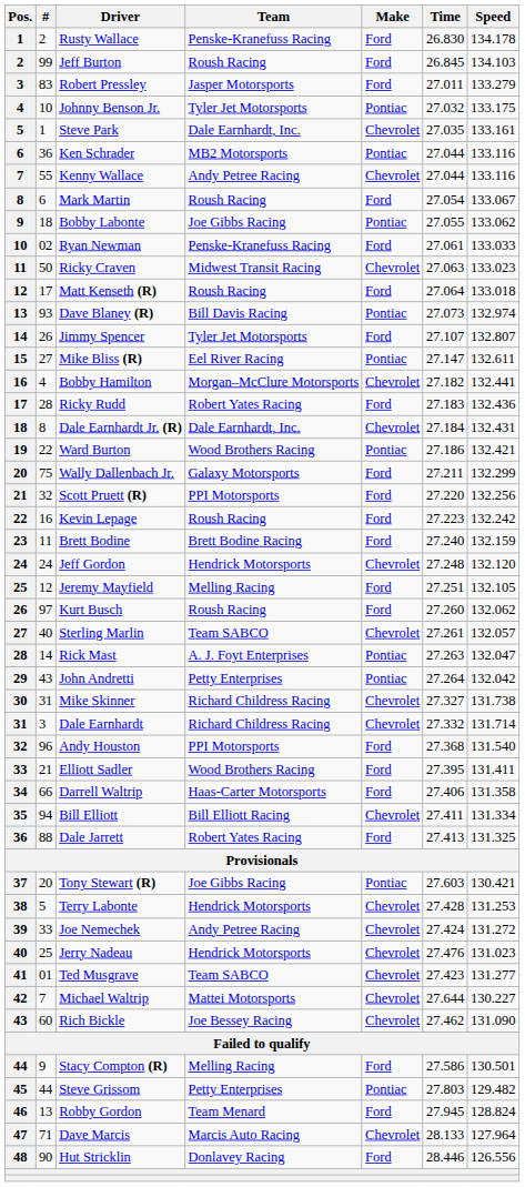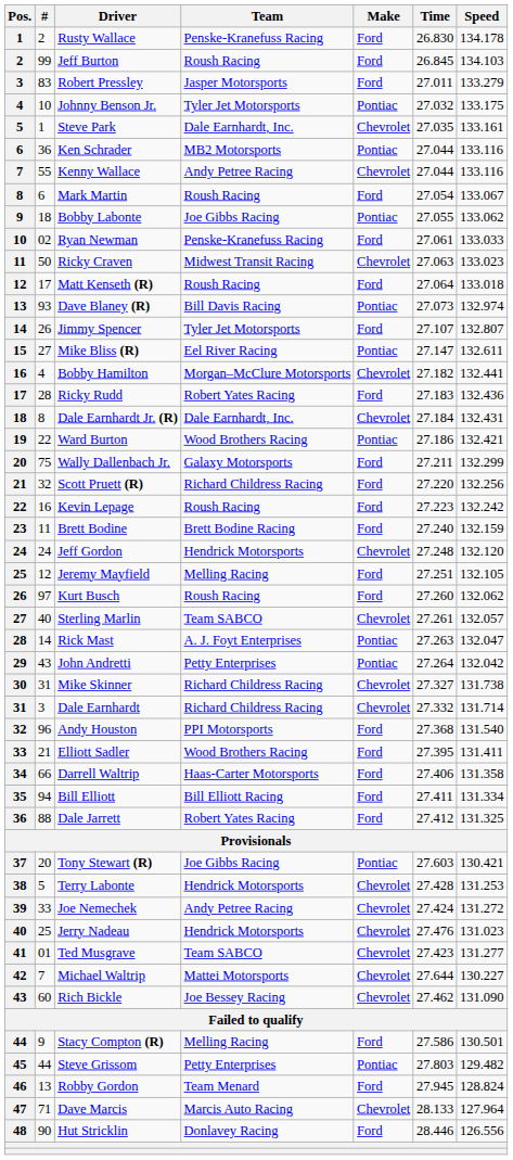 <table class="wikitable" style="font-size:95%">
 <tr>
 <th>Pos.</th>
 <th>#</th>
 <th>Driver</th>
 <th>Team</th>
 <th>Make</th>
 <th>Time</th>
 <th>Speed</th>
 </tr>
 <tr>
 <th>1</th>
 <td>2</td>
 <td><a href='#'>Rusty Wallace</a></td>
 <td><a href='#'>Penske-Kranefuss Racing</a></td>
 <td><a href='#'>Ford</a></td>
 <td>26.830</td>
 <td>134.178</td>
 </tr>
 <tr>
 <th>2</th>
 <td>99</td>
 <td><a href='#'>Jeff Burton</a></td>
 <td><a href='#'>Roush Racing</a></td>
 <td><a href='#'>Ford</a></td>
 <td>26.845</td>
 <td>134.103</td>
 </tr>
 <tr>
 <th>3</th>
 <td>83</td>
 <td><a href='#'>Robert Pressley</a></td>
 <td><a href='#'>Jasper Motorsports</a></td>
 <td><a href='#'>Ford</a></td>
 <td>27.011</td>
 <td>133.279</td>
 </tr>
 <tr>
 <th>4</th>
 <td>10</td>
 <td><a href='#'>Johnny Benson Jr.</a></td>
 <td><a href='#'>Tyler Jet Motorsports</a></td>
 <td><a href='#'>Pontiac</a></td>
 <td>27.032</td>
 <td>133.175</td>
 </tr>
 <tr>
 <th>5</th>
 <td>1</td>
 <td><a href='#'>Steve Park</a></td>
 <td><a href='#'>Dale Earnhardt, Inc.</a></td>
 <td><a href='#'>Chevrolet</a></td>
 <td>27.035</td>
 <td>133.161</td>
 </tr>
 <tr>
 <th>6</th>
 <td>36</td>
 <td><a href='#'>Ken Schrader</a></td>
 <td><a href='#'>MB2 Motorsports</a></td>
 <td><a href='#'>Pontiac</a></td>
 <td>27.044</td>
 <td>133.116</td>
 </tr>
 <tr>
 <th>7</th>
 <td>55</td>
 <td><a href='#'>Kenny Wallace</a></td>
 <td><a href='#'>Andy Petree Racing</a></td>
 <td><a href='#'>Chevrolet</a></td>
 <td>27.044</td>
 <td>133.116</td>
 </tr>
 <tr>
 <th>8</th>
 <td>6</td>
 <td><a href='#'>Mark Martin</a></td>
 <td><a href='#'>Roush Racing</a></td>
 <td><a href='#'>Ford</a></td>
 <td>27.054</td>
 <td>133.067</td>
 </tr>
 <tr>
 <th>9</th>
 <td>18</td>
 <td><a href='#'>Bobby Labonte</a></td>
 <td><a href='#'>Joe Gibbs Racing</a></td>
 <td><a href='#'>Pontiac</a></td>
 <td>27.055</td>
 <td>133.062</td>
 </tr>
 <tr>
 <th>10</th>
 <td>02</td>
 <td><a href='#'>Ryan Newman</a></td>
 <td><a href='#'>Penske-Kranefuss Racing</a></td>
 <td><a href='#'>Ford</a></td>
 <td>27.061</td>
 <td>133.033</td>
 </tr>
 <tr>
 <th>11</th>
 <td>50</td>
 <td><a href='#'>Ricky Craven</a></td>
 <td><a href='#'>Midwest Transit Racing</a></td>
 <td><a href='#'>Chevrolet</a></td>
 <td>27.063</td>
 <td>133.023</td>
 </tr>
 <tr>
 <th>12</th>
 <td>17</td>
 <td><a href='#'>Matt Kenseth</a> <strong>(R)</strong></td>
 <td><a href='#'>Roush Racing</a></td>
 <td><a href='#'>Ford</a></td>
 <td>27.064</td>
 <td>133.018</td>
 </tr>
 <tr>
 <th>13</th>
 <td>93</td>
 <td><a href='#'>Dave Blaney</a> <strong>(R)</strong></td>
 <td><a href='#'>Bill Davis Racing</a></td>
 <td><a href='#'>Pontiac</a></td>
 <td>27.073</td>
 <td>132.974</td>
 </tr>
 <tr>
 <th>14</th>
 <td>26</td>
 <td><a href='#'>Jimmy Spencer</a></td>
 <td><a href='#'>Tyler Jet Motorsports</a></td>
 <td><a href='#'>Ford</a></td>
 <td>27.107</td>
 <td>132.807</td>
 </tr>
 <tr>
 <th>15</th>
 <td>27</td>
 <td><a href='#'>Mike Bliss</a> <strong>(R)</strong></td>
 <td><a href='#'>Eel River Racing</a></td>
 <td><a href='#'>Pontiac</a></td>
 <td>27.147</td>
 <td>132.611</td>
 </tr>
 <tr>
 <th>16</th>
 <td>4</td>
 <td><a href='#'>Bobby Hamilton</a></td>
 <td><a href='#'>Morgan–McClure Motorsports</a></td>
 <td><a href='#'>Chevrolet</a></td>
 <td>27.182</td>
 <td>132.441</td>
 </tr>
 <tr>
 <th>17</th>
 <td>28</td>
 <td><a href='#'>Ricky Rudd</a></td>
 <td><a href='#'>Robert Yates Racing</a></td>
 <td><a href='#'>Ford</a></td>
 <td>27.183</td>
 <td>132.436</td>
 </tr>
 <tr>
 <th>18</th>
 <td>8</td>
 <td><a href='#'>Dale Earnhardt Jr.</a> <strong>(R)</strong></td>
 <td><a href='#'>Dale Earnhardt, Inc.</a></td>
 <td><a href='#'>Chevrolet</a></td>
 <td>27.184</td>
 <td>132.431</td>
 </tr>
 <tr>
 <th>19</th>
 <td>22</td>
 <td><a href='#'>Ward Burton</a></td>
 <td><a href='#'>Wood Brothers Racing</a></td>
 <td><a href='#'>Pontiac</a></td>
 <td>27.186</td>
 <td>132.421</td>
 </tr>
 <tr>
 <th>20</th>
 <td>75</td>
 <td><a href='#'>Wally Dallenbach Jr.</a></td>
 <td><a href='#'>Galaxy Motorsports</a></td>
 <td><a href='#'>Ford</a></td>
 <td>27.211</td>
 <td>132.299</td>
 </tr>
 <tr>
 <th>21</th>
 <td>32</td>
 <td><a href='#'>Scott Pruett</a> <strong>(R)</strong></td>
-<td><a href='#'>PPI Motorsports</a></td>
+<td><a href='#'>Richard Childress Racing</a></td>
 <td><a href='#'>Ford</a></td>
 <td>27.220</td>
 <td>132.256</td>
 </tr>
 <tr>
 <th>22</th>
 <td>16</td>
 <td><a href='#'>Kevin Lepage</a></td>
 <td><a href='#'>Roush Racing</a></td>
 <td><a href='#'>Ford</a></td>
 <td>27.223</td>
 <td>132.242</td>
 </tr>
 <tr>
 <th>23</th>
 <td>11</td>
 <td><a href='#'>Brett Bodine</a></td>
 <td><a href='#'>Brett Bodine Racing</a></td>
 <td><a href='#'>Ford</a></td>
 <td>27.240</td>
 <td>132.159</td>
 </tr>
 <tr>
 <th>24</th>
 <td>24</td>
 <td><a href='#'>Jeff Gordon</a></td>
 <td><a href='#'>Hendrick Motorsports</a></td>
 <td><a href='#'>Chevrolet</a></td>
 <td>27.248</td>
 <td>132.120</td>
 </tr>
 <tr>
 <th>25</th>
 <td>12</td>
 <td><a href='#'>Jeremy Mayfield</a></td>
 <td><a href='#'>Melling Racing</a></td>
 <td><a href='#'>Ford</a></td>
 <td>27.251</td>
 <td>132.105</td>
 </tr>
 <tr>
 <th>26</th>
 <td>97</td>
 <td><a href='#'>Kurt Busch</a></td>
 <td><a href='#'>Roush Racing</a></td>
 <td><a href='#'>Ford</a></td>
 <td>27.260</td>
 <td>132.062</td>
 </tr>
 <tr>
 <th>27</th>
 <td>40</td>
 <td><a href='#'>Sterling Marlin</a></td>
 <td><a href='#'>Team SABCO</a></td>
 <td><a href='#'>Chevrolet</a></td>
 <td>27.261</td>
 <td>132.057</td>
 </tr>
 <tr>
 <th>28</th>
 <td>14</td>
 <td><a href='#'>Rick Mast</a></td>
 <td><a href='#'>A. J. Foyt Enterprises</a></td>
 <td><a href='#'>Pontiac</a></td>
 <td>27.263</td>
 <td>132.047</td>
 </tr>
 <tr>
 <th>29</th>
 <td>43</td>
 <td><a href='#'>John Andretti</a></td>
 <td><a href='#'>Petty Enterprises</a></td>
 <td><a href='#'>Pontiac</a></td>
 <td>27.264</td>
 <td>132.042</td>
 </tr>
 <tr>
 <th>30</th>
 <td>31</td>
 <td><a href='#'>Mike Skinner</a></td>
 <td><a href='#'>Richard Childress Racing</a></td>
 <td><a href='#'>Chevrolet</a></td>
 <td>27.327</td>
 <td>131.738</td>
 </tr>
 <tr>
 <th>31</th>
 <td>3</td>
 <td><a href='#'>Dale Earnhardt</a></td>
 <td><a href='#'>Richard Childress Racing</a></td>
 <td><a href='#'>Chevrolet</a></td>
 <td>27.332</td>
 <td>131.714</td>
 </tr>
 <tr>
 <th>32</th>
 <td>96</td>
 <td><a href='#'>Andy Houston</a></td>
 <td><a href='#'>PPI Motorsports</a></td>
 <td><a href='#'>Ford</a></td>
 <td>27.368</td>
 <td>131.540</td>
 </tr>
 <tr>
 <th>33</th>
 <td>21</td>
 <td><a href='#'>Elliott Sadler</a></td>
 <td><a href='#'>Wood Brothers Racing</a></td>
 <td><a href='#'>Ford</a></td>
 <td>27.395</td>
 <td>131.411</td>
 </tr>
 <tr>
 <th>34</th>
 <td>66</td>
 <td><a href='#'>Darrell Waltrip</a></td>
 <td><a href='#'>Haas-Carter Motorsports</a></td>
 <td><a href='#'>Ford</a></td>
 <td>27.406</td>
 <td>131.358</td>
 </tr>
 <tr>
 <th>35</th>
 <td>94</td>
 <td><a href='#'>Bill Elliott</a></td>
 <td><a href='#'>Bill Elliott Racing</a></td>
-<td><a href='#'>Chevrolet</a></td>
+<td><a href='#'>Ford</a></td>
 <td>27.411</td>
 <td>131.334</td>
 </tr>
 <tr>
 <th>36</th>
 <td>88</td>
 <td><a href='#'>Dale Jarrett</a></td>
 <td><a href='#'>Robert Yates Racing</a></td>
 <td><a href='#'>Ford</a></td>
-<td>27.413</td>
+<td>27.412</td>
 <td>131.325</td>
 </tr>
 <tr>
 <th colspan="7">Provisionals</th>
 </tr>
 <tr>
 <th>37</th>
 <td>20</td>
 <td><a href='#'>Tony Stewart</a> <strong>(R)</strong></td>
 <td><a href='#'>Joe Gibbs Racing</a></td>
 <td><a href='#'>Pontiac</a></td>
 <td>27.603</td>
 <td>130.421</td>
 </tr>
 <tr>
 <th>38</th>
 <td>5</td>
 <td><a href='#'>Terry Labonte</a></td>
 <td><a href='#'>Hendrick Motorsports</a></td>
 <td><a href='#'>Chevrolet</a></td>
 <td>27.428</td>
 <td>131.253</td>
 </tr>
 <tr>
 <th>39</th>
 <td>33</td>
 <td><a href='#'>Joe Nemechek</a></td>
 <td><a href='#'>Andy Petree Racing</a></td>
 <td><a href='#'>Chevrolet</a></td>
 <td>27.424</td>
 <td>131.272</td>
 </tr>
 <tr>
 <th>40</th>
 <td>25</td>
 <td><a href='#'>Jerry Nadeau</a></td>
 <td><a href='#'>Hendrick Motorsports</a></td>
 <td><a href='#'>Chevrolet</a></td>
 <td>27.476</td>
 <td>131.023</td>
 </tr>
 <tr>
 <th>41</th>
 <td>01</td>
 <td><a href='#'>Ted Musgrave</a></td>
 <td><a href='#'>Team SABCO</a></td>
 <td><a href='#'>Chevrolet</a></td>
 <td>27.423</td>
 <td>131.277</td>
 </tr>
 <tr>
 <th>42</th>
 <td>7</td>
 <td><a href='#'>Michael Waltrip</a></td>
 <td><a href='#'>Mattei Motorsports</a></td>
 <td><a href='#'>Chevrolet</a></td>
 <td>27.644</td>
 <td>130.227</td>
 </tr>
 <tr>
 <th>43</th>
 <td>60</td>
 <td><a href='#'>Rich Bickle</a></td>
 <td><a href='#'>Joe Bessey Racing</a></td>
 <td><a href='#'>Chevrolet</a></td>
 <td>27.462</td>
 <td>131.090</td>
 </tr>
 <tr>
 <th colspan="7">Failed to qualify</th>
 </tr>
 <tr>
 <th>44</th>
 <td>9</td>
 <td><a href='#'>Stacy Compton</a> <strong>(R)</strong></td>
 <td><a href='#'>Melling Racing</a></td>
 <td><a href='#'>Ford</a></td>
 <td>27.586</td>
 <td>130.501</td>
 </tr>
 <tr>
 <th>45</th>
 <td>44</td>
 <td><a href='#'>Steve Grissom</a></td>
 <td><a href='#'>Petty Enterprises</a></td>
 <td><a href='#'>Pontiac</a></td>
 <td>27.803</td>
 <td>129.482</td>
 </tr>
 <tr>
 <th>46</th>
 <td>13</td>
 <td><a href='#'>Robby Gordon</a></td>
 <td><a href='#'>Team Menard</a></td>
 <td><a href='#'>Ford</a></td>
 <td>27.945</td>
 <td>128.824</td>
 </tr>
 <tr>
 <th>47</th>
 <td>71</td>
 <td><a href='#'>Dave Marcis</a></td>
 <td><a href='#'>Marcis Auto Racing</a></td>
 <td><a href='#'>Chevrolet</a></td>
 <td>28.133</td>
 <td>127.964</td>
 </tr>
 <tr>
 <th>48</th>
 <td>90</td>
 <td><a href='#'>Hut Stricklin</a></td>
 <td><a href='#'>Donlavey Racing</a></td>
 <td><a href='#'>Ford</a></td>
 <td>28.446</td>
 <td>126.556</td>
 </tr>
 <tr>
 <th colspan="7"></th>
 </tr>
 <tr>
 <th colspan="7"></th>
 </tr>
 </table>
